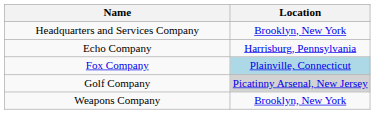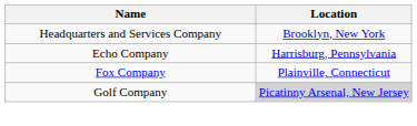 <table class="wikitable" style="text-align: center;">
 <tr>
 <th style="width:20em">Name</th>
 <th>Location</th>
 </tr>
 <tr>
 <td align="center">Headquarters and Services Company</td>
 <td><a href='#'>Brooklyn, New York</a></td>
 </tr>
 <tr>
 <td align="center">Echo Company</td>
 <td><a href='#'>Harrisburg, Pennsylvania</a></td>
 </tr>
 <tr>
 <td align="center"><a href='#'>Fox Company</a></td>
-<td style="background: lightblue;"><a href='#'>Plainville, Connecticut</a></td>
+<td><a href='#'>Plainville, Connecticut</a></td>
 </tr>
 <tr>
 <td align="center">Golf Company</td>
 <td style="background: lightgrey;"><a href='#'>Picatinny Arsenal, New Jersey</a></td>
 </tr>
-<tr>
-<td align="center">Weapons Company</td>
-<td><a href='#'>Brooklyn, New York</a></td>
-</tr>
 </table>
